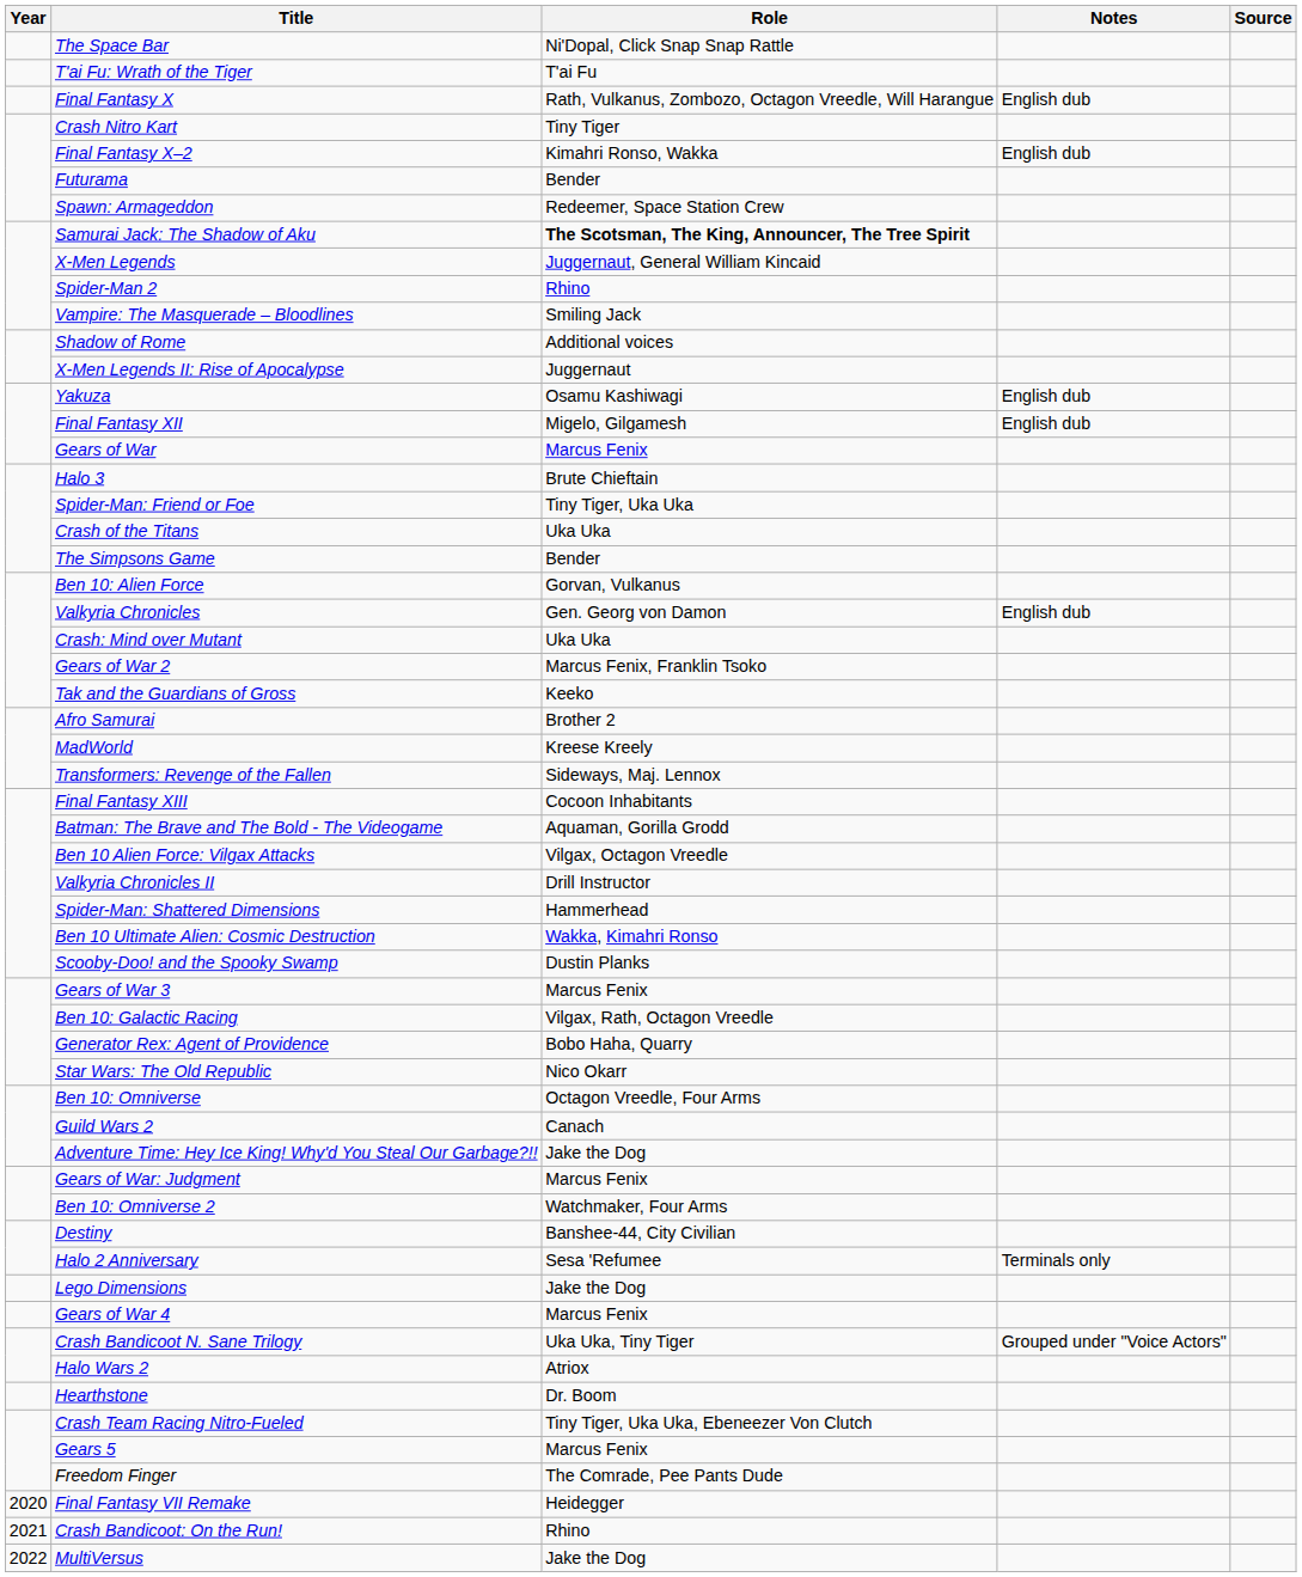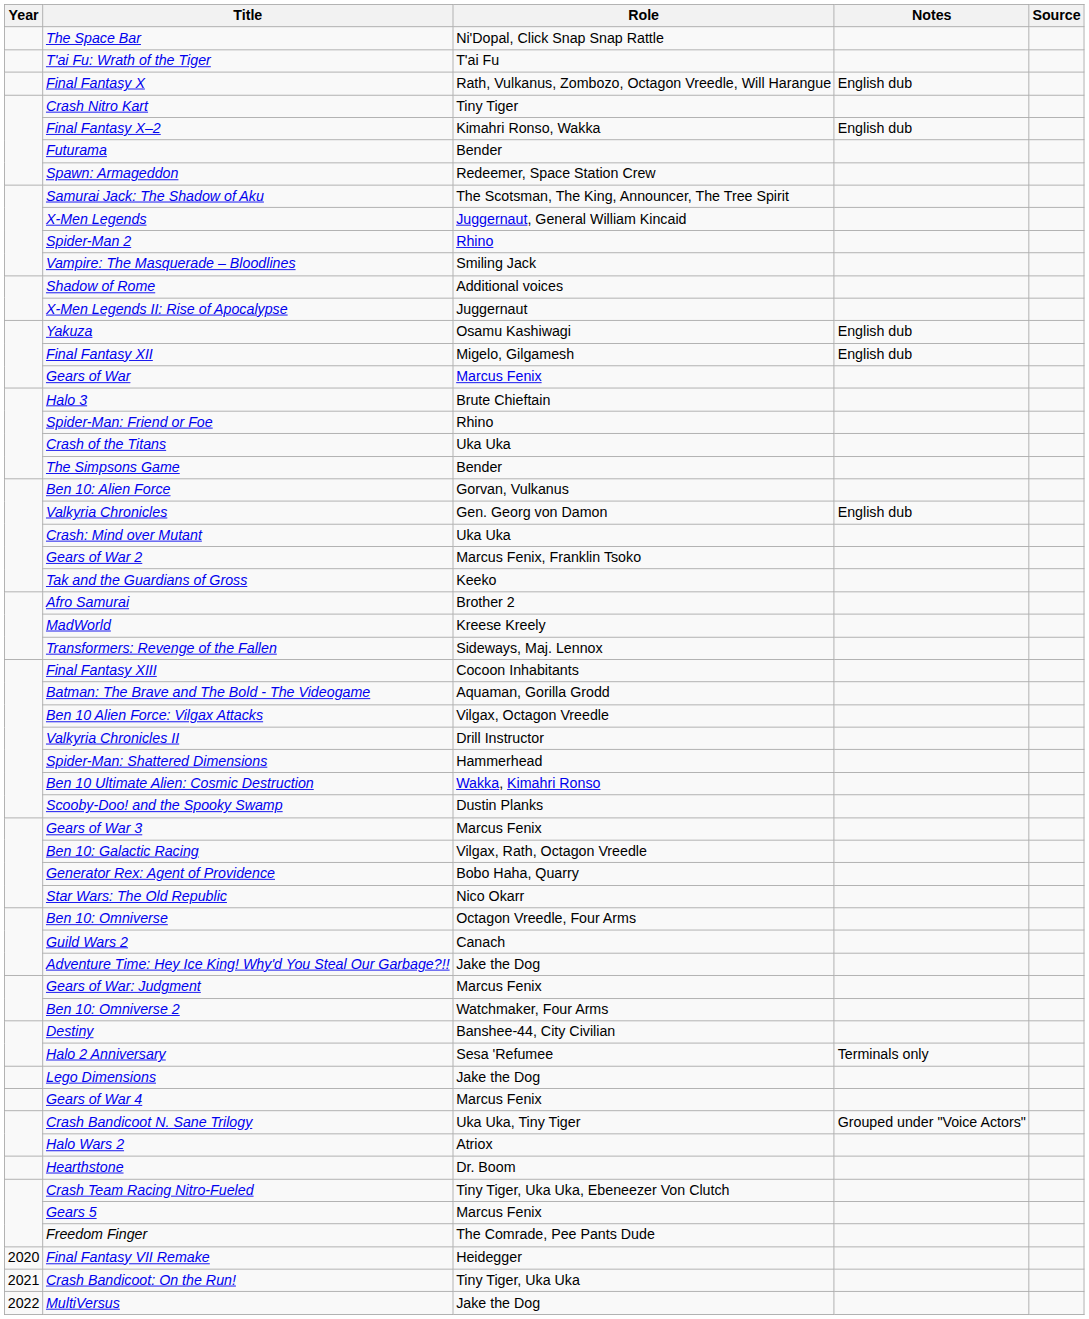 <table class="wikitable sortable plainrowheaders">
 <tr>
 <th>Year</th>
 <th>Title</th>
 <th>Role</th>
 <th class="unsortable">Notes</th>
 <th class="unsortable">Source</th>
 </tr>
 <tr>
 <td></td>
 <td><em><a href='#'>The Space Bar</a></em></td>
 <td>Ni'Dopal, Click Snap Snap Rattle</td>
 <td></td>
 <td></td>
 </tr>
 <tr>
 <td></td>
 <td><em><a href='#'>T'ai Fu: Wrath of the Tiger</a></em></td>
 <td>T'ai Fu</td>
 <td></td>
 <td></td>
 </tr>
 <tr>
 <td></td>
 <td><em><a href='#'>Final Fantasy X</a></em></td>
 <td>Rath, Vulkanus, Zombozo, Octagon Vreedle, Will Harangue</td>
 <td>English dub</td>
 <td></td>
 </tr>
 <tr>
 <td rowspan=4></td>
 <td><em><a href='#'>Crash Nitro Kart</a></em></td>
 <td>Tiny Tiger</td>
 <td></td>
 <td></td>
 </tr>
 <tr>
 <td><em><a href='#'>Final Fantasy X–2</a></em></td>
 <td>Kimahri Ronso, Wakka</td>
 <td>English dub</td>
 <td></td>
 </tr>
 <tr>
 <td><em><a href='#'>Futurama</a></em></td>
 <td>Bender</td>
 <td></td>
 <td></td>
 </tr>
 <tr>
 <td><em><a href='#'>Spawn: Armageddon</a></em></td>
 <td>Redeemer, Space Station Crew</td>
 <td></td>
 <td></td>
 </tr>
 <tr>
 <td rowspan=4></td>
 <td><em><a href='#'>Samurai Jack: The Shadow of Aku</a></em></td>
-<td><strong>The Scotsman, The King, Announcer, The Tree Spirit</strong></td>
+<td>The Scotsman, The King, Announcer, The Tree Spirit</td>
 <td></td>
 <td></td>
 </tr>
 <tr>
 <td><em><a href='#'>X-Men Legends</a></em></td>
 <td><a href='#'>Juggernaut</a>, General William Kincaid</td>
 <td></td>
 <td></td>
 </tr>
 <tr>
 <td><em><a href='#'>Spider-Man 2</a></em></td>
 <td><a href='#'>Rhino</a></td>
 <td></td>
 <td></td>
 </tr>
 <tr>
 <td><em><a href='#'>Vampire: The Masquerade – Bloodlines</a></em></td>
 <td>Smiling Jack</td>
 <td></td>
 <td></td>
 </tr>
 <tr>
 <td rowspan=2></td>
 <td><em><a href='#'>Shadow of Rome</a></em></td>
 <td>Additional voices</td>
 <td></td>
 <td></td>
 </tr>
 <tr>
 <td><em><a href='#'>X-Men Legends II: Rise of Apocalypse</a></em></td>
 <td>Juggernaut</td>
 <td></td>
 <td></td>
 </tr>
 <tr>
 <td rowspan=3></td>
 <td><em><a href='#'>Yakuza</a></em></td>
 <td>Osamu Kashiwagi</td>
 <td>English dub</td>
 <td></td>
 </tr>
 <tr>
 <td><em><a href='#'>Final Fantasy XII</a></em></td>
 <td>Migelo, Gilgamesh</td>
 <td>English dub</td>
 <td></td>
 </tr>
 <tr>
 <td><em><a href='#'>Gears of War</a></em></td>
 <td><a href='#'>Marcus Fenix</a></td>
 <td></td>
 <td></td>
 </tr>
 <tr>
 <td rowspan=4></td>
 <td><em><a href='#'>Halo 3</a></em></td>
 <td>Brute Chieftain</td>
 <td></td>
 <td></td>
 </tr>
 <tr>
 <td><em><a href='#'>Spider-Man: Friend or Foe</a></em></td>
-<td>Tiny Tiger, Uka Uka</td>
+<td>Rhino</td>
 <td></td>
 <td></td>
 </tr>
 <tr>
 <td><em><a href='#'>Crash of the Titans</a></em></td>
 <td>Uka Uka</td>
 <td></td>
 <td></td>
 </tr>
 <tr>
 <td><em><a href='#'>The Simpsons Game</a></em></td>
 <td>Bender</td>
 <td></td>
 <td></td>
 </tr>
 <tr>
 <td rowspan=5></td>
 <td><em><a href='#'>Ben 10: Alien Force</a></em></td>
 <td>Gorvan, Vulkanus</td>
 <td></td>
 <td></td>
 </tr>
 <tr>
 <td><em><a href='#'>Valkyria Chronicles</a></em></td>
 <td>Gen. Georg von Damon</td>
 <td>English dub</td>
 <td> </td>
 </tr>
 <tr>
 <td><em><a href='#'>Crash: Mind over Mutant</a></em></td>
 <td>Uka Uka</td>
 <td></td>
 <td></td>
 </tr>
 <tr>
 <td><em><a href='#'>Gears of War 2</a></em></td>
 <td>Marcus Fenix, Franklin Tsoko</td>
 <td></td>
 <td></td>
 </tr>
 <tr>
 <td><em><a href='#'>Tak and the Guardians of Gross</a></em></td>
 <td>Keeko</td>
 <td></td>
 <td></td>
 </tr>
 <tr>
 <td rowspan=3></td>
 <td><em><a href='#'>Afro Samurai</a></em></td>
 <td>Brother 2</td>
 <td></td>
 <td></td>
 </tr>
 <tr>
 <td><em><a href='#'>MadWorld</a></em></td>
 <td>Kreese Kreely</td>
 <td></td>
 <td></td>
 </tr>
 <tr>
 <td><em><a href='#'>Transformers: Revenge of the Fallen</a></em></td>
 <td>Sideways, Maj. Lennox</td>
 <td></td>
 <td></td>
 </tr>
 <tr>
 <td rowspan=7></td>
 <td><em><a href='#'>Final Fantasy XIII</a></em></td>
 <td>Cocoon Inhabitants</td>
 <td></td>
 <td></td>
 </tr>
 <tr>
 <td><em><a href='#'>Batman: The Brave and The Bold - The Videogame</a></em></td>
 <td>Aquaman, Gorilla Grodd</td>
 <td></td>
 <td></td>
 </tr>
 <tr>
 <td><em><a href='#'>Ben 10 Alien Force: Vilgax Attacks</a></em></td>
 <td>Vilgax, Octagon Vreedle</td>
 <td></td>
 <td></td>
 </tr>
 <tr>
 <td><em><a href='#'>Valkyria Chronicles II</a></em></td>
 <td>Drill Instructor</td>
 <td></td>
 <td></td>
 </tr>
 <tr>
 <td><em><a href='#'>Spider-Man: Shattered Dimensions</a></em></td>
 <td>Hammerhead</td>
 <td></td>
 <td></td>
 </tr>
 <tr>
 <td><em><a href='#'>Ben 10 Ultimate Alien: Cosmic Destruction</a></em></td>
 <td><a href='#'>Wakka</a>, <a href='#'>Kimahri Ronso</a></td>
 <td></td>
 <td></td>
 </tr>
 <tr>
 <td><em><a href='#'>Scooby-Doo! and the Spooky Swamp</a></em></td>
 <td>Dustin Planks</td>
 <td></td>
 <td></td>
 </tr>
 <tr>
 <td rowspan=4></td>
 <td><em><a href='#'>Gears of War 3</a></em></td>
 <td>Marcus Fenix</td>
 <td></td>
 <td></td>
 </tr>
 <tr>
 <td><em><a href='#'>Ben 10: Galactic Racing</a></em></td>
 <td>Vilgax, Rath, Octagon Vreedle</td>
 <td></td>
 <td></td>
 </tr>
 <tr>
 <td><em><a href='#'>Generator Rex: Agent of Providence</a></em></td>
 <td>Bobo Haha, Quarry</td>
 <td></td>
 <td></td>
 </tr>
 <tr>
 <td><em><a href='#'>Star Wars: The Old Republic</a></em></td>
 <td>Nico Okarr</td>
 <td></td>
 <td></td>
 </tr>
 <tr>
 <td rowspan=3></td>
 <td><em><a href='#'>Ben 10: Omniverse</a></em></td>
 <td>Octagon Vreedle, Four Arms</td>
 <td></td>
 <td></td>
 </tr>
 <tr>
 <td><em><a href='#'>Guild Wars 2</a></em></td>
 <td>Canach</td>
 <td></td>
 <td></td>
 </tr>
 <tr>
 <td><em><a href='#'>Adventure Time: Hey Ice King! Why'd You Steal Our Garbage?!!</a></em></td>
 <td>Jake the Dog</td>
 <td></td>
 <td></td>
 </tr>
 <tr>
 <td rowspan=2></td>
 <td><em><a href='#'>Gears of War: Judgment</a></em></td>
 <td>Marcus Fenix</td>
 <td></td>
 <td></td>
 </tr>
 <tr>
 <td><em><a href='#'>Ben 10: Omniverse 2</a></em></td>
 <td>Watchmaker, Four Arms</td>
 <td></td>
 <td></td>
 </tr>
 <tr>
 <td rowspan=2></td>
 <td><em><a href='#'>Destiny</a></em></td>
 <td>Banshee-44, City Civilian</td>
 <td></td>
 <td></td>
 </tr>
 <tr>
 <td><em><a href='#'>Halo 2 Anniversary</a></em></td>
 <td>Sesa 'Refumee</td>
 <td>Terminals only</td>
 <td></td>
 </tr>
 <tr>
 <td></td>
 <td><em><a href='#'>Lego Dimensions</a></em></td>
 <td>Jake the Dog</td>
 <td></td>
 <td></td>
 </tr>
 <tr>
 <td></td>
 <td><em><a href='#'>Gears of War 4</a></em></td>
 <td>Marcus Fenix</td>
 <td></td>
 <td></td>
 </tr>
 <tr>
 <td rowspan=2></td>
 <td><em><a href='#'>Crash Bandicoot N. Sane Trilogy</a></em></td>
 <td>Uka Uka, Tiny Tiger</td>
 <td>Grouped under "Voice Actors"</td>
 <td></td>
 </tr>
 <tr>
 <td><em><a href='#'>Halo Wars 2</a></em></td>
 <td>Atriox</td>
 <td></td>
 <td></td>
 </tr>
 <tr>
 <td></td>
 <td><em><a href='#'>Hearthstone</a></em></td>
 <td>Dr. Boom</td>
 <td></td>
 <td></td>
 </tr>
 <tr>
 <td rowspan=3></td>
 <td><em><a href='#'>Crash Team Racing Nitro-Fueled</a></em></td>
 <td>Tiny Tiger, Uka Uka, Ebeneezer Von Clutch</td>
 <td></td>
 <td></td>
 </tr>
 <tr>
 <td><em><a href='#'>Gears 5</a></em></td>
 <td>Marcus Fenix</td>
 <td></td>
 <td></td>
 </tr>
 <tr>
 <td><em>Freedom Finger</em></td>
 <td>The Comrade, Pee Pants Dude</td>
 <td></td>
 <td></td>
 </tr>
 <tr>
 <td>2020</td>
 <td><em><a href='#'>Final Fantasy VII Remake</a></em></td>
 <td>Heidegger</td>
 <td></td>
 <td></td>
 </tr>
 <tr>
 <td>2021</td>
 <td><em><a href='#'>Crash Bandicoot: On the Run!</a></em></td>
-<td>Rhino</td>
+<td>Tiny Tiger, Uka Uka</td>
 <td></td>
 <td></td>
 </tr>
 <tr>
 <td>2022</td>
 <td><em><a href='#'>MultiVersus</a></em></td>
 <td>Jake the Dog</td>
 <td></td>
 <td></td>
 </tr>
 </table>
